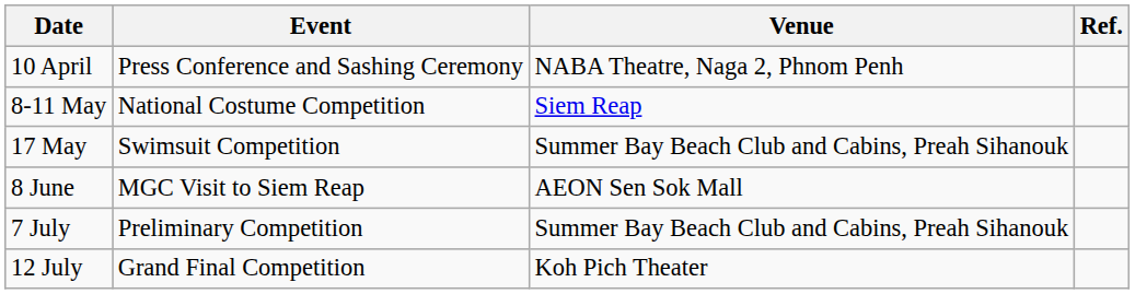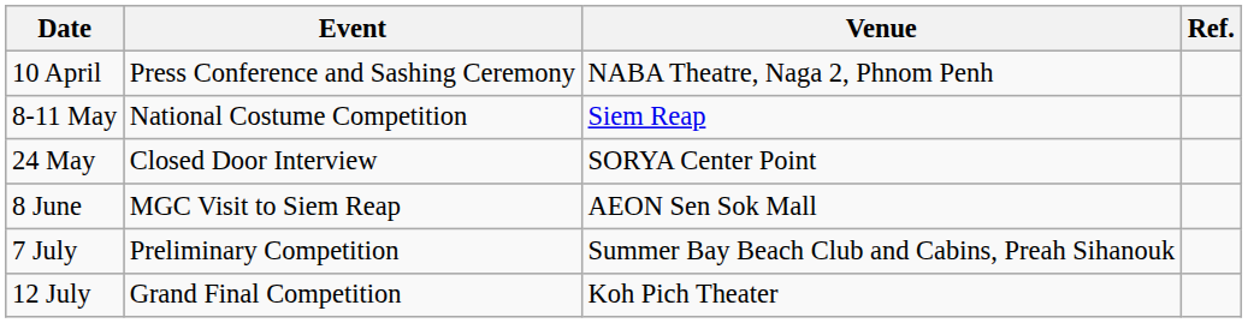 <table class="wikitable" style="font-size: 90%">
 <tr>
 <th>Date</th>
 <th>Event</th>
 <th>Venue</th>
 <th>Ref.</th>
 </tr>
 <tr>
 <td>10 April</td>
 <td>Press Conference and Sashing Ceremony</td>
 <td>NABA Theatre, Naga 2, Phnom Penh</td>
 <td align=center></td>
 </tr>
 <tr>
 <td>8-11 May</td>
 <td>National Costume Competition</td>
 <td><a href='#'>Siem Reap</a></td>
 <td align=center></td>
 </tr>
 <tr>
-<td>17 May</td>
-<td>Swimsuit Competition</td>
-<td>Summer Bay Beach Club and Cabins, Preah Sihanouk</td>
+<td>24 May</td>
+<td>Closed Door Interview</td>
+<td>SORYA Center Point</td>
 <td align=center></td>
 </tr>
 <tr>
 <td>8 June</td>
 <td>MGC Visit to Siem Reap</td>
 <td>AEON Sen Sok Mall</td>
 <td align=center></td>
 </tr>
 <tr>
 <td>7 July</td>
 <td>Preliminary Competition</td>
 <td>Summer Bay Beach Club and Cabins, Preah Sihanouk</td>
 <td align=center></td>
 </tr>
 <tr>
 <td>12 July</td>
 <td>Grand Final Competition</td>
 <td>Koh Pich Theater</td>
 <td align=center></td>
 </tr>
 </table>
